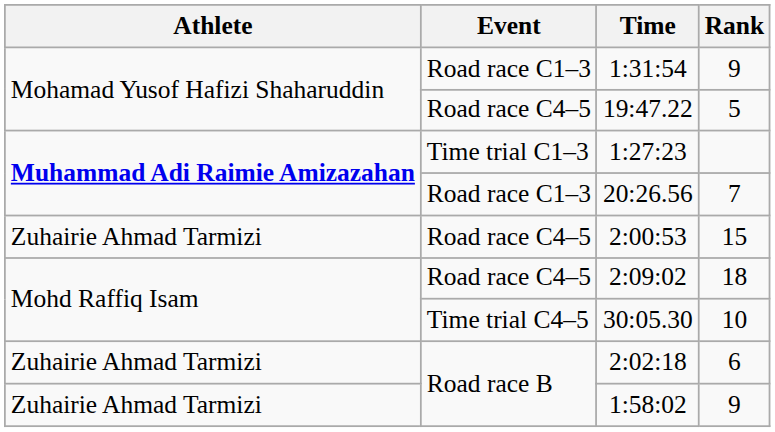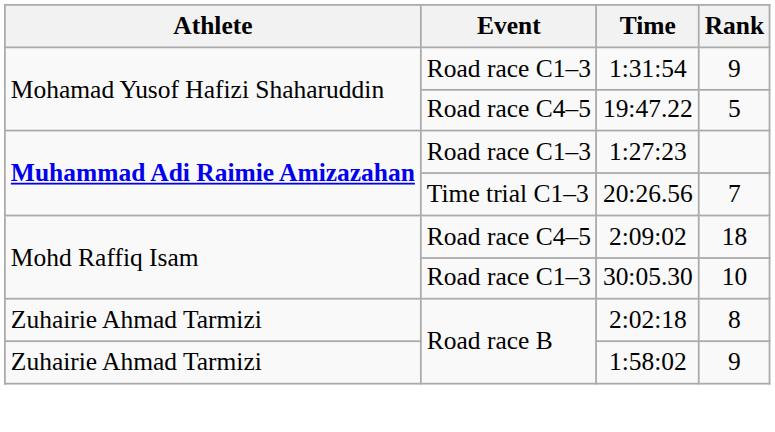 <table class=wikitable style="font-size:90%">
 <tr>
 <th>Athlete</th>
 <th>Event</th>
 <th>Time</th>
 <th>Rank</th>
 </tr>
 <tr>
 <td rowspan="2">Mohamad Yusof Hafizi Shaharuddin</td>
 <td>Road race C1–3</td>
 <td align=center>1:31:54</td>
 <td align=center>9</td>
 </tr>
 <tr>
 <td>Road race C4–5</td>
 <td align=center>19:47.22</td>
 <td align=center>5</td>
 </tr>
 <tr>
 <td rowspan="2"><strong><a href='#'>Muhammad Adi Raimie Amizazahan</a></strong></td>
-<td>Time trial C1–3</td>
+<td>Road race C1–3</td>
 <td align=center>1:27:23</td>
 <td align=center></td>
 </tr>
 <tr>
-<td>Road race C1–3</td>
+<td>Time trial C1–3</td>
 <td align=center>20:26.56</td>
 <td align=center>7</td>
-</tr>
-<tr>
-<td>Zuhairie Ahmad Tarmizi</td>
-<td>Road race C4–5</td>
-<td align=center>2:00:53</td>
-<td align=center>15</td>
 </tr>
 <tr>
 <td rowspan="2">Mohd Raffiq Isam</td>
 <td>Road race C4–5</td>
 <td align=center>2:09:02</td>
 <td align=center>18</td>
 </tr>
 <tr>
-<td>Time trial C4–5</td>
+<td>Road race C1–3</td>
 <td align=center>30:05.30</td>
 <td align=center>10</td>
 </tr>
 <tr>
 <td>Zuhairie Ahmad Tarmizi</td>
 <td rowspan="2">Road race B</td>
 <td align=center>2:02:18</td>
-<td align=center>6</td>
+<td align=center>8</td>
 </tr>
 <tr>
 <td>Zuhairie Ahmad Tarmizi</td>
 <td align=center>1:58:02</td>
 <td align=center>9</td>
 </tr>
 </table>
